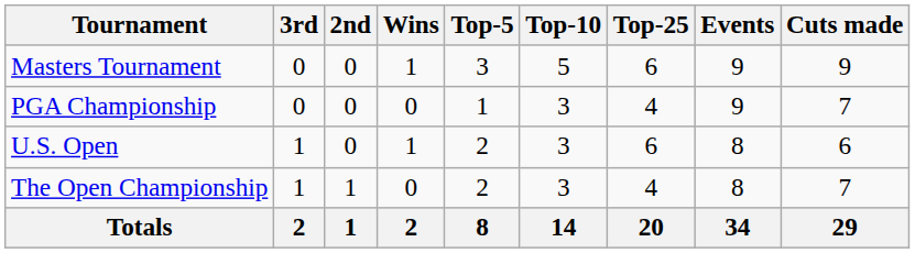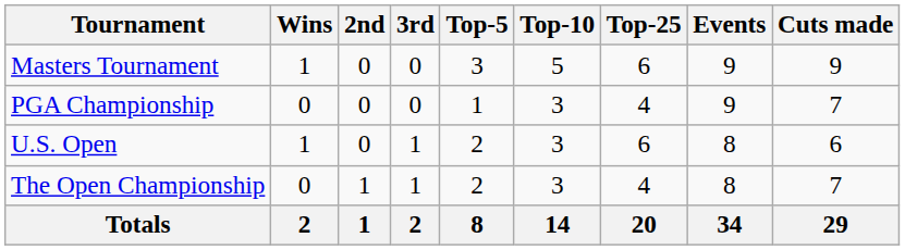 <table class=wikitable style=text-align:center>
 <tr>
 <th>Tournament</th>
+<th>Wins</th>
+<th>2nd</th>
 <th>3rd</th>
-<th>2nd</th>
-<th>Wins</th>
 <th>Top-5</th>
 <th>Top-10</th>
 <th>Top-25</th>
 <th>Events</th>
 <th>Cuts made</th>
 </tr>
 <tr>
 <td align=left><a href='#'>Masters Tournament</a></td>
+<td>1</td>
 <td>0</td>
 <td>0</td>
-<td>1</td>
 <td>3</td>
 <td>5</td>
 <td>6</td>
 <td>9</td>
 <td>9</td>
 </tr>
 <tr>
 <td align=left><a href='#'>PGA Championship</a></td>
 <td>0</td>
 <td>0</td>
 <td>0</td>
 <td>1</td>
 <td>3</td>
 <td>4</td>
 <td>9</td>
 <td>7</td>
 </tr>
 <tr>
 <td align=left><a href='#'>U.S. Open</a></td>
 <td>1</td>
 <td>0</td>
 <td>1</td>
 <td>2</td>
 <td>3</td>
 <td>6</td>
 <td>8</td>
 <td>6</td>
 </tr>
 <tr>
 <td align=left><a href='#'>The Open Championship</a></td>
+<td>0</td>
 <td>1</td>
 <td>1</td>
-<td>0</td>
 <td>2</td>
 <td>3</td>
 <td>4</td>
 <td>8</td>
 <td>7</td>
 </tr>
 <tr>
 <th>Totals</th>
 <th>2</th>
 <th>1</th>
 <th>2</th>
 <th>8</th>
 <th>14</th>
 <th>20</th>
 <th>34</th>
 <th>29</th>
 </tr>
 </table>
